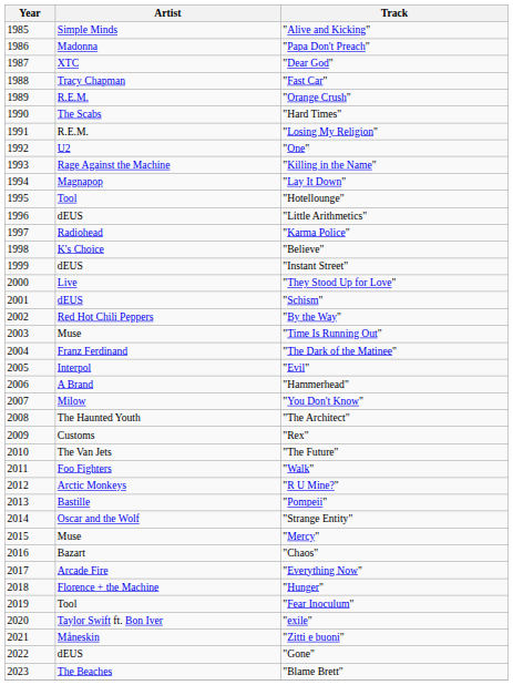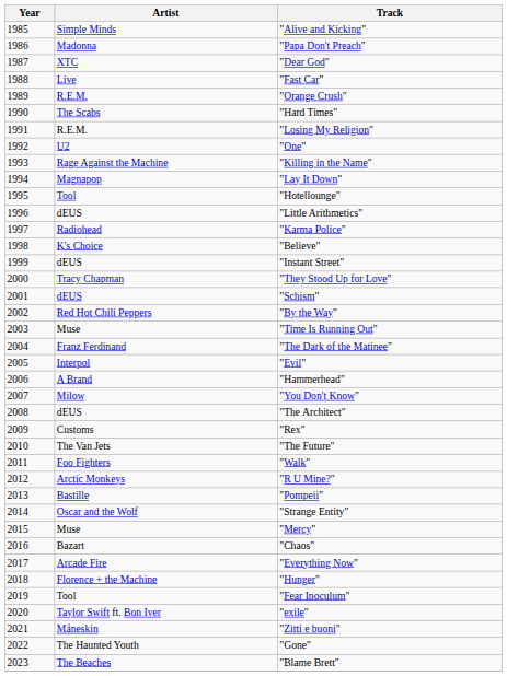 <table class="wikitable sortable" width=60%>
 <tr>
 <th>Year</th>
 <th>Artist</th>
 <th>Track</th>
 </tr>
 <tr>
 <td>1985</td>
 <td><a href='#'>Simple Minds</a></td>
 <td>"<a href='#'>Alive and Kicking</a>"</td>
 </tr>
 <tr>
 <td>1986</td>
 <td><a href='#'>Madonna</a></td>
 <td>"<a href='#'>Papa Don't Preach</a>"</td>
 </tr>
 <tr>
 <td>1987</td>
 <td><a href='#'>XTC</a></td>
 <td>"<a href='#'>Dear God</a>"</td>
 </tr>
 <tr>
 <td>1988</td>
-<td><a href='#'>Tracy Chapman</a></td>
+<td><a href='#'>Live</a></td>
 <td>"<a href='#'>Fast Car</a>"</td>
 </tr>
 <tr>
 <td>1989</td>
 <td><a href='#'>R.E.M.</a></td>
 <td>"<a href='#'>Orange Crush</a>"</td>
 </tr>
 <tr>
 <td>1990</td>
 <td><a href='#'>The Scabs</a></td>
 <td>"Hard Times"</td>
 </tr>
 <tr>
 <td>1991</td>
 <td>R.E.M.</td>
 <td>"<a href='#'>Losing My Religion</a>"</td>
 </tr>
 <tr>
 <td>1992</td>
 <td><a href='#'>U2</a></td>
 <td>"<a href='#'>One</a>"</td>
 </tr>
 <tr>
 <td>1993</td>
 <td><a href='#'>Rage Against the Machine</a></td>
 <td>"<a href='#'>Killing in the Name</a>"</td>
 </tr>
 <tr>
 <td>1994</td>
 <td><a href='#'>Magnapop</a></td>
 <td>"<a href='#'>Lay It Down</a>"</td>
 </tr>
 <tr>
 <td>1995</td>
 <td><a href='#'>Tool</a></td>
 <td>"Hotellounge"</td>
 </tr>
 <tr>
 <td>1996</td>
 <td>dEUS</td>
 <td>"Little Arithmetics"</td>
 </tr>
 <tr>
 <td>1997</td>
 <td><a href='#'>Radiohead</a></td>
 <td>"<a href='#'>Karma Police</a>"</td>
 </tr>
 <tr>
 <td>1998</td>
 <td><a href='#'>K's Choice</a></td>
 <td>"Believe"</td>
 </tr>
 <tr>
 <td>1999</td>
 <td>dEUS</td>
 <td>"Instant Street"</td>
 </tr>
 <tr>
 <td>2000</td>
-<td><a href='#'>Live</a></td>
+<td><a href='#'>Tracy Chapman</a></td>
 <td>"<a href='#'>They Stood Up for Love</a>"</td>
 </tr>
 <tr>
 <td>2001</td>
 <td><a href='#'>dEUS</a></td>
 <td>"<a href='#'>Schism</a>"</td>
 </tr>
 <tr>
 <td>2002</td>
 <td><a href='#'>Red Hot Chili Peppers</a></td>
 <td>"<a href='#'>By the Way</a>"</td>
 </tr>
 <tr>
 <td>2003</td>
 <td>Muse</td>
 <td>"<a href='#'>Time Is Running Out</a>"</td>
 </tr>
 <tr>
 <td>2004</td>
 <td><a href='#'>Franz Ferdinand</a></td>
 <td>"<a href='#'>The Dark of the Matinee</a>"</td>
 </tr>
 <tr>
 <td>2005</td>
 <td><a href='#'>Interpol</a></td>
 <td>"<a href='#'>Evil</a>"</td>
 </tr>
 <tr>
 <td>2006</td>
 <td><a href='#'>A Brand</a></td>
 <td>"Hammerhead"</td>
 </tr>
 <tr>
 <td>2007</td>
 <td><a href='#'>Milow</a></td>
 <td>"<a href='#'>You Don't Know</a>"</td>
 </tr>
 <tr>
 <td>2008</td>
-<td>The Haunted Youth</td>
+<td>dEUS</td>
 <td>"The Architect"</td>
 </tr>
 <tr>
 <td>2009</td>
 <td>Customs</td>
 <td>"Rex"</td>
 </tr>
 <tr>
 <td>2010</td>
 <td>The Van Jets</td>
 <td>"The Future"</td>
 </tr>
 <tr>
 <td>2011</td>
 <td><a href='#'>Foo Fighters</a></td>
 <td>"<a href='#'>Walk</a>"</td>
 </tr>
 <tr>
 <td>2012</td>
 <td><a href='#'>Arctic Monkeys</a></td>
 <td>"<a href='#'>R U Mine?</a>"</td>
 </tr>
 <tr>
 <td>2013</td>
 <td><a href='#'>Bastille</a></td>
 <td>"<a href='#'>Pompeii</a>"</td>
 </tr>
 <tr>
 <td>2014</td>
 <td><a href='#'>Oscar and the Wolf</a></td>
 <td>"Strange Entity"</td>
 </tr>
 <tr>
 <td>2015</td>
 <td>Muse</td>
 <td>"<a href='#'>Mercy</a>"</td>
 </tr>
 <tr>
 <td>2016</td>
 <td>Bazart</td>
 <td>"Chaos"</td>
 </tr>
 <tr>
 <td>2017</td>
 <td><a href='#'>Arcade Fire</a></td>
 <td>"<a href='#'>Everything Now</a>"</td>
 </tr>
 <tr>
 <td>2018</td>
 <td><a href='#'>Florence + the Machine</a></td>
 <td>"<a href='#'>Hunger</a>"</td>
 </tr>
 <tr>
 <td>2019</td>
 <td>Tool</td>
 <td>"<a href='#'>Fear Inoculum</a>"</td>
 </tr>
 <tr>
 <td>2020</td>
 <td><a href='#'>Taylor Swift</a> ft. <a href='#'>Bon Iver</a></td>
 <td>"<a href='#'>exile</a>"</td>
 </tr>
 <tr>
 <td>2021</td>
 <td><a href='#'>Måneskin</a></td>
 <td>"<a href='#'>Zitti e buoni</a>"</td>
 </tr>
 <tr>
 <td>2022</td>
-<td>dEUS</td>
+<td>The Haunted Youth</td>
 <td>"Gone"</td>
 </tr>
 <tr>
 <td>2023</td>
 <td><a href='#'>The Beaches</a></td>
 <td>"Blame Brett"</td>
 </tr>
 <tr>
 </tr>
 </table>
